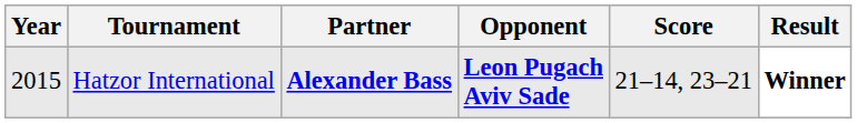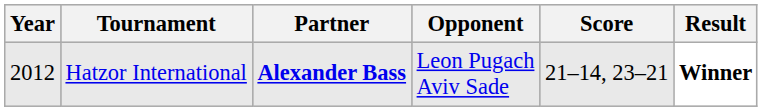 <table class="sortable wikitable" style="font-size: 90%;">
 <tr>
 <th>Year</th>
 <th>Tournament</th>
 <th>Partner</th>
 <th>Opponent</th>
 <th>Score</th>
 <th>Result</th>
 </tr>
 <tr style="background:#E9E9E9">
-<td align="center">2015</td>
+<td align="center">2012</td>
 <td align="left"><a href='#'>Hatzor International</a></td>
 <td align="left"><strong> <a href='#'>Alexander Bass</a></strong></td>
-<td align="left"><strong> <a href='#'>Leon Pugach</a> <br>  <a href='#'>Aviv Sade</a></strong></td>
+<td align="left"> <a href='#'>Leon Pugach</a> <br>  <a href='#'>Aviv Sade</a></td>
 <td align="left">21–14, 23–21</td>
 <td style="text-align:left; background:white"> <strong>Winner</strong></td>
 </tr>
 </table>
